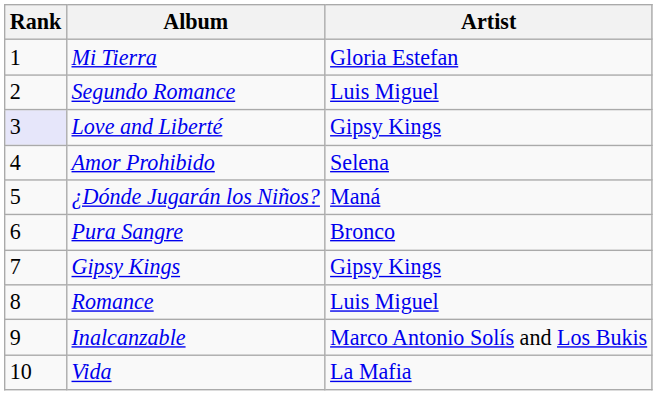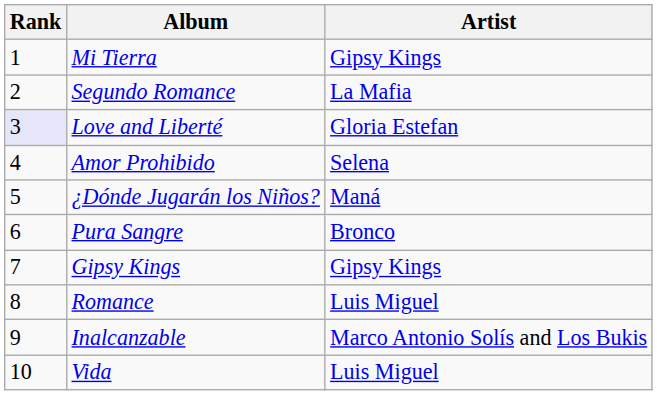 <table class="wikitable sortable">
 <tr>
 <th>Rank</th>
 <th>Album</th>
 <th>Artist</th>
 </tr>
 <tr>
 <td>1</td>
 <td><em><a href='#'>Mi Tierra</a></em></td>
-<td><a href='#'>Gloria Estefan</a></td>
+<td><a href='#'>Gipsy Kings</a></td>
 </tr>
 <tr>
 <td>2</td>
 <td><em><a href='#'>Segundo Romance</a></em></td>
-<td><a href='#'>Luis Miguel</a></td>
+<td><a href='#'>La Mafia</a></td>
 </tr>
 <tr>
 <td style="background: lavender;">3</td>
 <td><em><a href='#'>Love and Liberté</a></em></td>
-<td><a href='#'>Gipsy Kings</a></td>
+<td><a href='#'>Gloria Estefan</a></td>
 </tr>
 <tr>
 <td>4</td>
 <td><em><a href='#'>Amor Prohibido</a></em></td>
 <td><a href='#'>Selena</a></td>
 </tr>
 <tr>
 <td>5</td>
 <td><em><a href='#'>¿Dónde Jugarán los Niños?</a></em></td>
 <td><a href='#'>Maná</a></td>
 </tr>
 <tr>
 <td>6</td>
 <td><em><a href='#'>Pura Sangre</a></em></td>
 <td><a href='#'>Bronco</a></td>
 </tr>
 <tr>
 <td>7</td>
 <td><em><a href='#'>Gipsy Kings</a></em></td>
 <td><a href='#'>Gipsy Kings</a></td>
 </tr>
 <tr>
 <td>8</td>
 <td><em><a href='#'>Romance</a></em></td>
 <td><a href='#'>Luis Miguel</a></td>
 </tr>
 <tr>
 <td>9</td>
 <td><em><a href='#'>Inalcanzable</a></em></td>
 <td><a href='#'>Marco Antonio Solís</a> and <a href='#'>Los Bukis</a></td>
 </tr>
 <tr>
 <td>10</td>
 <td><em><a href='#'>Vida</a></em></td>
-<td><a href='#'>La Mafia</a></td>
+<td><a href='#'>Luis Miguel</a></td>
 </tr>
 </table>
